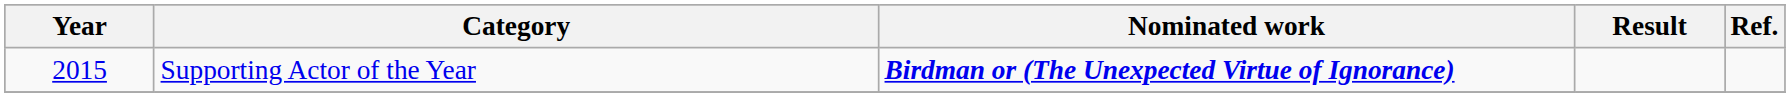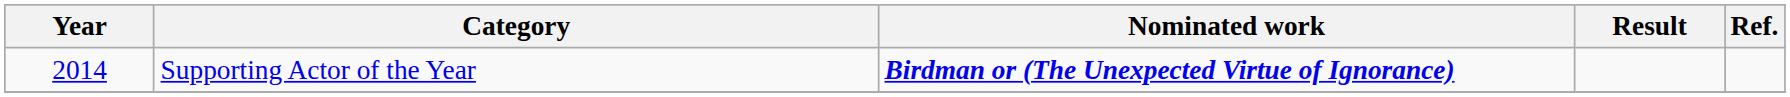 <table class=wikitable>
 <tr>
 <th scope="col" style="width:5em;">Year</th>
 <th scope="col" style="width:26em;">Category</th>
 <th scope="col" style="width:25em;">Nominated work</th>
 <th scope="col" style="width:5em;">Result</th>
 <th>Ref.</th>
 </tr>
 <tr>
-<td style="text-align:center;"><a href='#'>2015</a></td>
+<td style="text-align:center;"><a href='#'>2014</a></td>
 <td><a href='#'>Supporting Actor of the Year</a></td>
 <td><strong><em><a href='#'>Birdman or (The Unexpected Virtue of Ignorance)</a></em></strong></td>
 <td></td>
 <td></td>
 </tr>
 <tr>
 </tr>
 </table>
